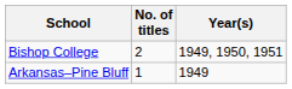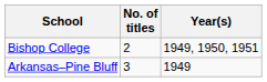 <table class="wikitable sortable">
 <tr>
 <th>School</th>
 <th>No. of<br>titles</th>
 <th>Year(s)</th>
 </tr>
 <tr>
 <td><a href='#'>Bishop College</a></td>
 <td>2</td>
 <td>1949, 1950, 1951</td>
 </tr>
 <tr>
 <td><a href='#'>Arkansas–Pine Bluff</a></td>
-<td>1</td>
+<td>3</td>
 <td>1949</td>
 </tr>
 </table>
